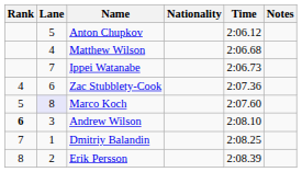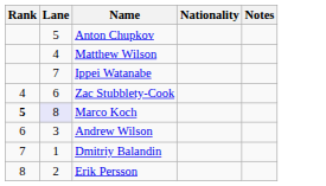 <table class="wikitable sortable" style="text-align:center">
 <tr>
 <th>Rank</th>
 <th>Lane</th>
 <th>Name</th>
 <th>Nationality</th>
-<th>Time</th>
 <th>Notes</th>
 </tr>
 <tr>
 <td></td>
 <td>5</td>
 <td align=left><a href='#'>Anton Chupkov</a></td>
 <td align=left></td>
-<td>2:06.12</td>
 <td></td>
 </tr>
 <tr>
 <td></td>
 <td>4</td>
 <td align=left><a href='#'>Matthew Wilson</a></td>
 <td align=left></td>
-<td>2:06.68</td>
 <td></td>
 </tr>
 <tr>
 <td></td>
 <td>7</td>
 <td align=left><a href='#'>Ippei Watanabe</a></td>
 <td align=left></td>
-<td>2:06.73</td>
 <td></td>
 </tr>
 <tr>
 <td>4</td>
 <td>6</td>
 <td align=left><a href='#'>Zac Stubblety-Cook</a></td>
 <td align=left></td>
-<td>2:07.36</td>
 <td></td>
 </tr>
 <tr>
-<td>5</td>
+<td><strong>5</strong></td>
 <td style="background: lavender;">8</td>
 <td align=left><a href='#'>Marco Koch</a></td>
 <td align=left></td>
-<td>2:07.60</td>
 <td></td>
 </tr>
 <tr>
-<td><strong>6</strong></td>
+<td>6</td>
 <td>3</td>
 <td align=left><a href='#'>Andrew Wilson</a></td>
 <td align=left></td>
-<td>2:08.10</td>
 <td></td>
 </tr>
 <tr>
 <td>7</td>
 <td>1</td>
 <td align=left><a href='#'>Dmitriy Balandin</a></td>
 <td align=left></td>
-<td>2:08.25</td>
 <td></td>
 </tr>
 <tr>
 <td>8</td>
 <td>2</td>
 <td align=left><a href='#'>Erik Persson</a></td>
 <td align=left></td>
-<td>2:08.39</td>
 <td></td>
 </tr>
 </table>
